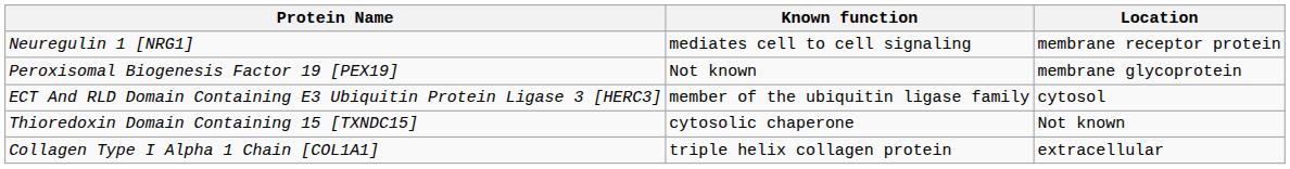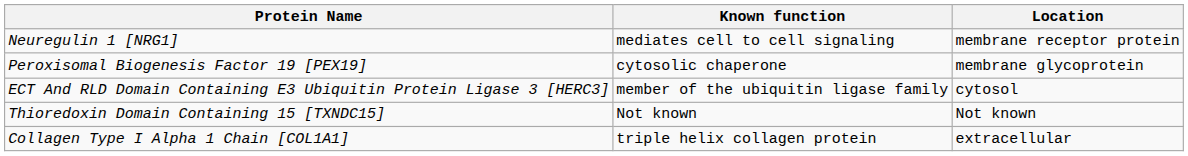 <table class="wikitable">
 <tr>
 <th>Protein Name</th>
 <th>Known function</th>
 <th>Location</th>
 </tr>
 <tr>
 <td><em>Neuregulin 1 [NRG1]</em></td>
 <td>mediates cell to cell signaling</td>
 <td>membrane receptor protein</td>
 </tr>
 <tr>
 <td><em>Peroxisomal Biogenesis Factor 19 [PEX19]</em></td>
-<td>Not known</td>
+<td>cytosolic chaperone</td>
 <td>membrane glycoprotein</td>
 </tr>
 <tr>
 <td><em>ECT And RLD Domain Containing E3 Ubiquitin Protein Ligase 3 [HERC3]</em></td>
 <td>member of the ubiquitin ligase family</td>
 <td>cytosol</td>
 </tr>
 <tr>
 <td><em>Thioredoxin Domain Containing 15 [TXNDC15]</em></td>
-<td>cytosolic chaperone</td>
+<td>Not known</td>
 <td>Not known</td>
 </tr>
 <tr>
 <td><em>Collagen Type I Alpha 1 Chain [COL1A1]</em></td>
 <td>triple helix collagen protein</td>
 <td>extracellular</td>
 </tr>
 </table>
